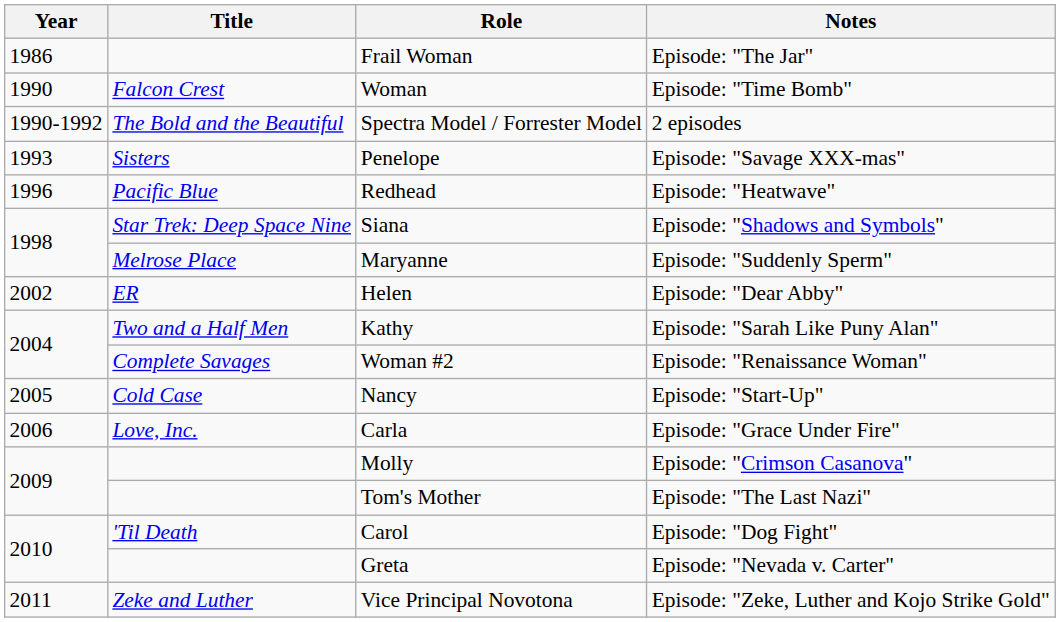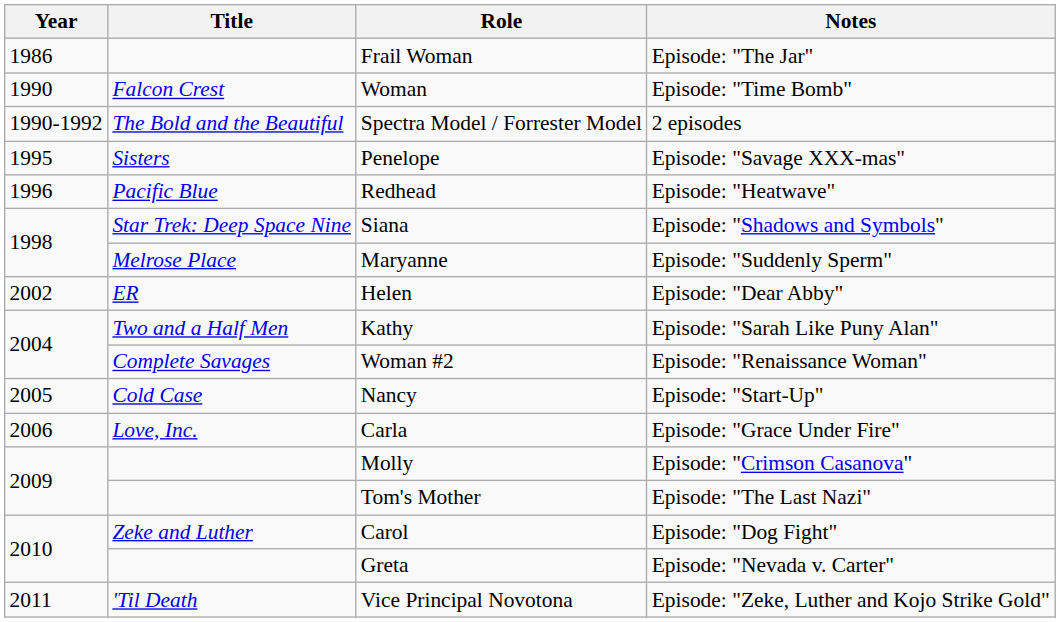 <table class="wikitable sortable">
 <tr>
 <th>Year</th>
 <th>Title</th>
 <th>Role</th>
 <th class="unsortable">Notes</th>
 </tr>
 <tr>
 <td>1986</td>
 <td><em></em></td>
 <td>Frail Woman</td>
 <td>Episode: "The Jar"</td>
 </tr>
 <tr>
 <td>1990</td>
 <td><em><a href='#'>Falcon Crest</a></em></td>
 <td>Woman</td>
 <td>Episode: "Time Bomb"</td>
 </tr>
 <tr>
 <td>1990-1992</td>
 <td><em><a href='#'>The Bold and the Beautiful</a></em></td>
 <td>Spectra Model / Forrester Model</td>
 <td>2 episodes</td>
 </tr>
 <tr>
-<td>1993</td>
+<td>1995</td>
 <td><em><a href='#'>Sisters</a></em></td>
 <td>Penelope</td>
 <td>Episode: "Savage XXX-mas"</td>
 </tr>
 <tr>
 <td>1996</td>
 <td><em><a href='#'>Pacific Blue</a></em></td>
 <td>Redhead</td>
 <td>Episode: "Heatwave"</td>
 </tr>
 <tr>
 <td rowspan="2">1998</td>
 <td><em><a href='#'>Star Trek: Deep Space Nine</a></em></td>
 <td>Siana</td>
 <td>Episode: "<a href='#'>Shadows and Symbols</a>"</td>
 </tr>
 <tr>
 <td><em><a href='#'>Melrose Place</a></em></td>
 <td>Maryanne</td>
 <td>Episode: "Suddenly Sperm"</td>
 </tr>
 <tr>
 <td>2002</td>
 <td><em><a href='#'>ER</a></em></td>
 <td>Helen</td>
 <td>Episode: "Dear Abby"</td>
 </tr>
 <tr>
 <td rowspan="2">2004</td>
 <td><em><a href='#'>Two and a Half Men</a></em></td>
 <td>Kathy</td>
 <td>Episode: "Sarah Like Puny Alan"</td>
 </tr>
 <tr>
 <td><em><a href='#'>Complete Savages</a></em></td>
 <td>Woman #2</td>
 <td>Episode: "Renaissance Woman"</td>
 </tr>
 <tr>
 <td>2005</td>
 <td><em><a href='#'>Cold Case</a></em></td>
 <td>Nancy</td>
 <td>Episode: "Start-Up"</td>
 </tr>
 <tr>
 <td>2006</td>
 <td><em><a href='#'>Love, Inc.</a></em></td>
 <td>Carla</td>
 <td>Episode: "Grace Under Fire"</td>
 </tr>
 <tr>
 <td rowspan="2">2009</td>
 <td><em></em></td>
 <td>Molly</td>
 <td>Episode: "<a href='#'>Crimson Casanova</a>"</td>
 </tr>
 <tr>
 <td><em></em></td>
 <td>Tom's Mother</td>
 <td>Episode: "The Last Nazi"</td>
 </tr>
 <tr>
 <td rowspan="2">2010</td>
-<td><em><a href='#'>'Til Death</a></em></td>
+<td><em><a href='#'>Zeke and Luther</a></em></td>
 <td>Carol</td>
 <td>Episode: "Dog Fight"</td>
 </tr>
 <tr>
 <td><em></em></td>
 <td>Greta</td>
 <td>Episode: "Nevada v. Carter"</td>
 </tr>
 <tr>
 <td>2011</td>
-<td><em><a href='#'>Zeke and Luther</a></em></td>
+<td><em><a href='#'>'Til Death</a></em></td>
 <td>Vice Principal Novotona</td>
 <td>Episode: "Zeke, Luther and Kojo Strike Gold"</td>
 </tr>
 </table>
